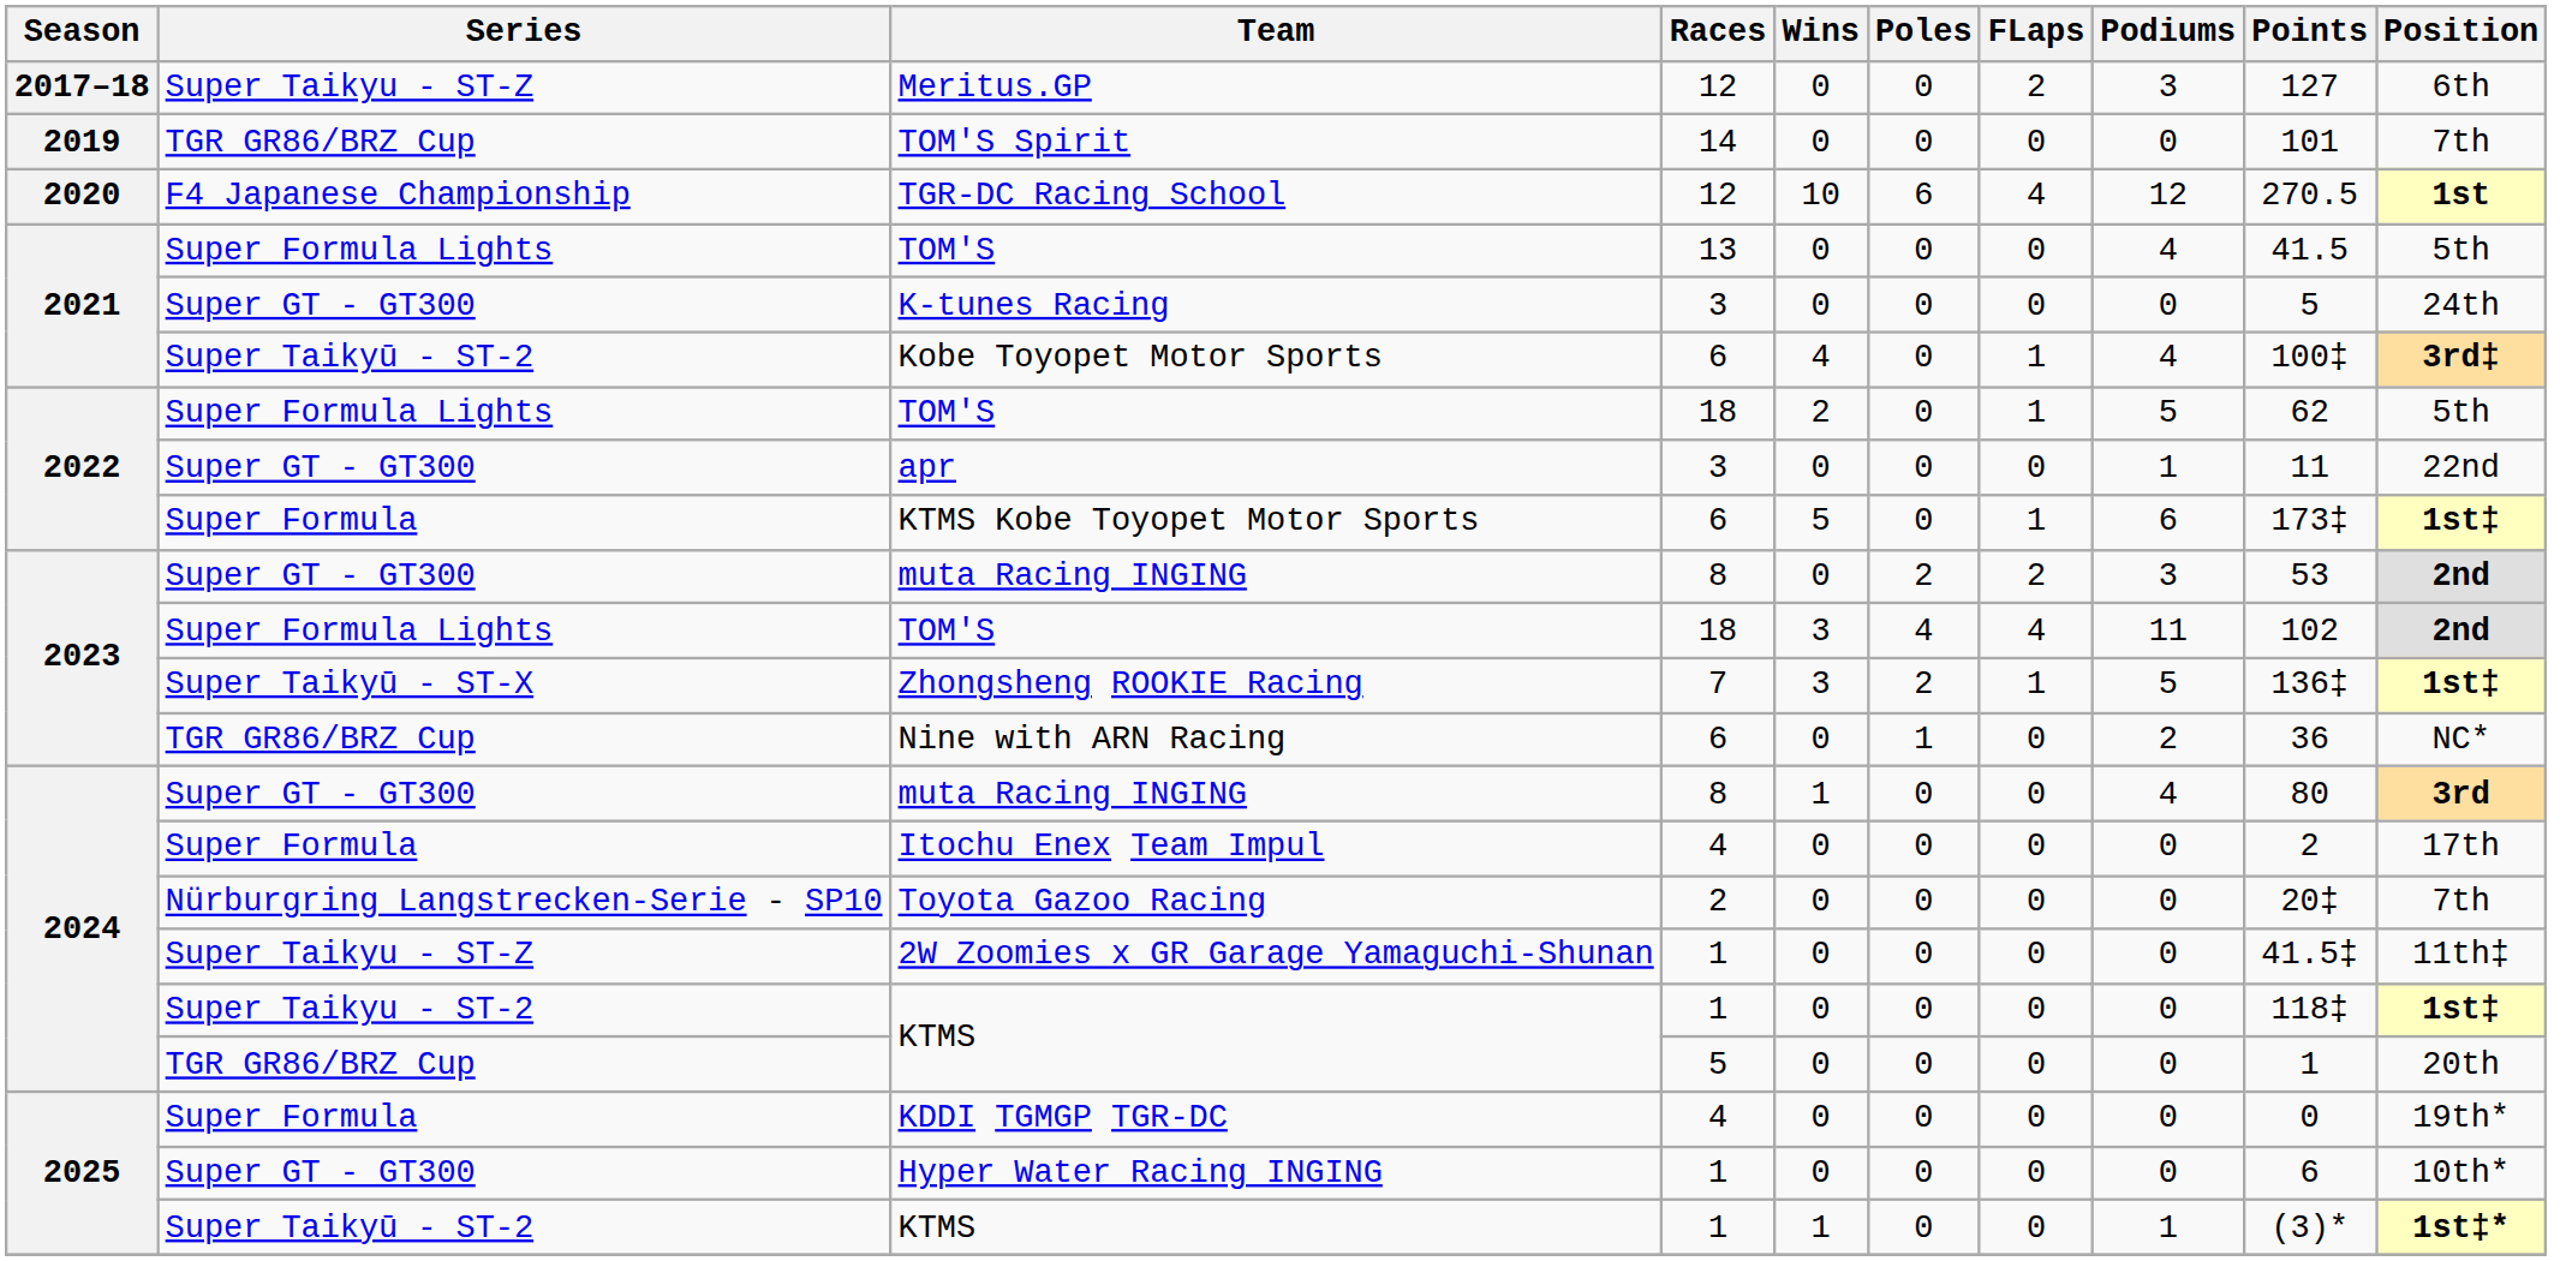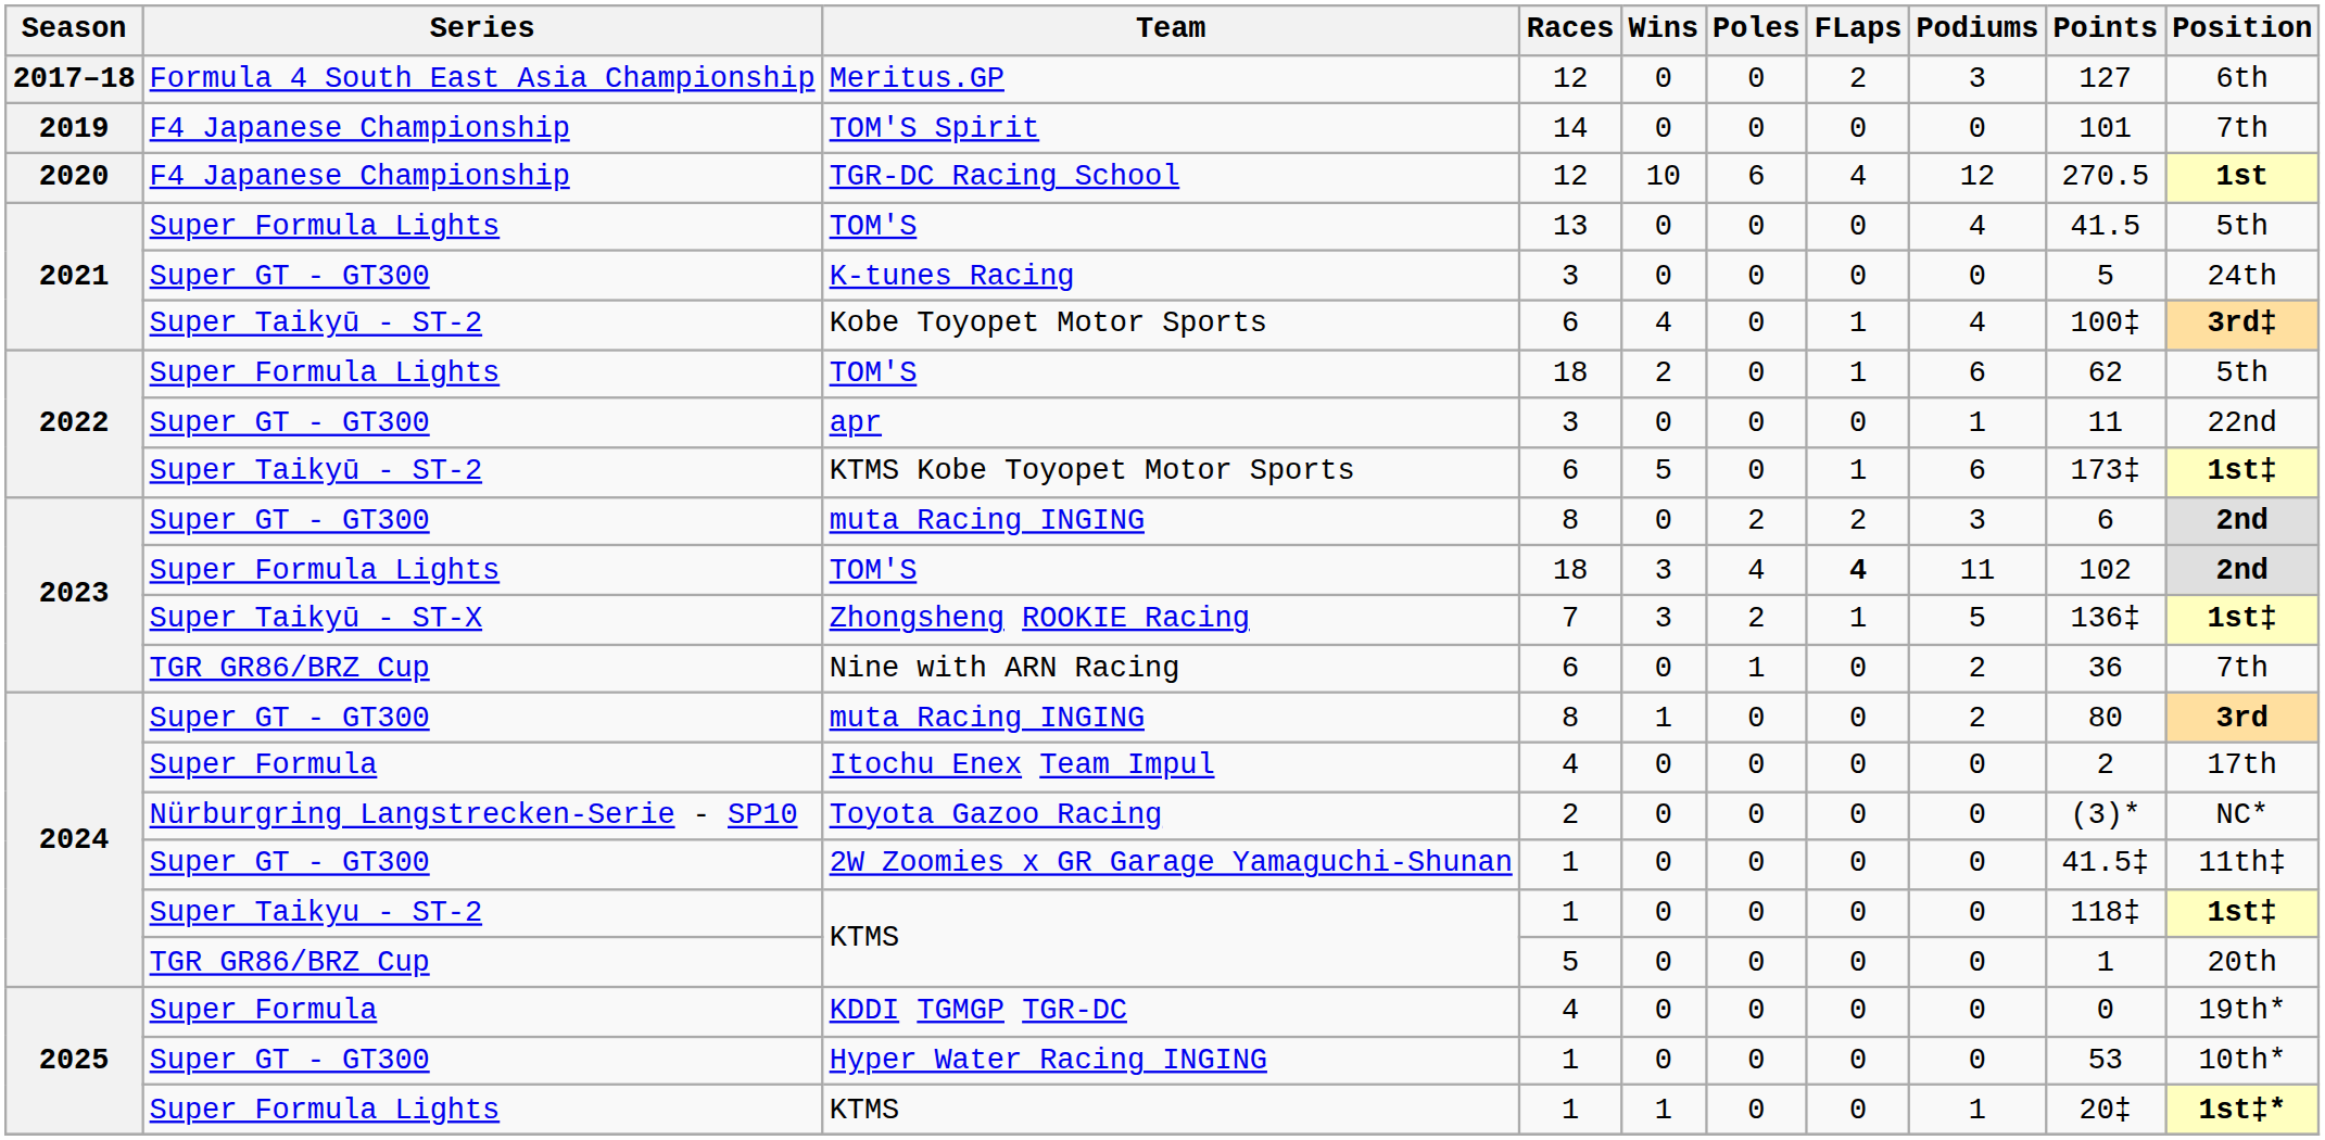 <table class="wikitable" style="font-size: 90%; text-align:center">
 <tr>
 <th>Season</th>
 <th>Series</th>
 <th>Team</th>
 <th>Races</th>
 <th>Wins</th>
 <th>Poles</th>
 <th>FLaps</th>
 <th>Podiums</th>
 <th>Points</th>
 <th>Position</th>
 </tr>
 <tr>
 <th nowrap>2017–18</th>
-<td align=left><a href='#'>Super Taikyu - ST-Z</a></td>
+<td align=left nowrap><a href='#'>Formula 4 South East Asia Championship</a></td>
 <td align=left><a href='#'>Meritus.GP</a></td>
 <td>12</td>
 <td>0</td>
 <td>0</td>
 <td>2</td>
 <td>3</td>
 <td>127</td>
 <td>6th</td>
 </tr>
 <tr>
 <th>2019</th>
-<td align=left><a href='#'>TGR GR86/BRZ Cup</a></td>
+<td align=left><a href='#'>F4 Japanese Championship</a></td>
 <td align=left><a href='#'>TOM'S Spirit</a></td>
 <td>14</td>
 <td>0</td>
 <td>0</td>
 <td>0</td>
 <td>0</td>
 <td>101</td>
 <td>7th</td>
 </tr>
 <tr>
 <th>2020</th>
 <td align=left><a href='#'>F4 Japanese Championship</a></td>
 <td align=left><a href='#'>TGR-DC Racing School</a></td>
 <td>12</td>
 <td>10</td>
 <td>6</td>
 <td>4</td>
 <td>12</td>
 <td>270.5</td>
 <td style="background:#ffffbf"><strong>1st</strong></td>
 </tr>
 <tr>
 <th rowspan="3">2021</th>
 <td align=left><a href='#'>Super Formula Lights</a></td>
 <td align=left><a href='#'>TOM'S</a></td>
 <td>13</td>
 <td>0</td>
 <td>0</td>
 <td>0</td>
 <td>4</td>
 <td>41.5</td>
 <td>5th</td>
 </tr>
 <tr>
 <td align=left><a href='#'>Super GT - GT300</a></td>
 <td align=left><a href='#'>K-tunes Racing</a></td>
 <td>3</td>
 <td>0</td>
 <td>0</td>
 <td>0</td>
 <td>0</td>
 <td>5</td>
 <td>24th</td>
 </tr>
 <tr>
 <td align=left><a href='#'>Super Taikyū - ST-2</a></td>
 <td align=left>Kobe Toyopet Motor Sports</td>
 <td>6</td>
 <td>4</td>
 <td>0</td>
 <td>1</td>
 <td>4</td>
 <td>100‡</td>
 <td style="background:#ffdf9f"><strong>3rd‡</strong></td>
 </tr>
 <tr>
 <th rowspan="3">2022</th>
 <td align=left><a href='#'>Super Formula Lights</a></td>
 <td align=left><a href='#'>TOM'S</a></td>
 <td>18</td>
 <td>2</td>
 <td>0</td>
 <td>1</td>
-<td>5</td>
+<td>6</td>
 <td>62</td>
 <td>5th</td>
 </tr>
 <tr>
 <td align=left><a href='#'>Super GT - GT300</a></td>
 <td align=left><a href='#'>apr</a></td>
 <td>3</td>
 <td>0</td>
 <td>0</td>
 <td>0</td>
 <td>1</td>
 <td>11</td>
 <td>22nd</td>
 </tr>
 <tr>
-<td align=left><a href='#'>Super Formula</a></td>
+<td align=left><a href='#'>Super Taikyū - ST-2</a></td>
 <td align=left>KTMS Kobe Toyopet Motor Sports</td>
 <td>6</td>
 <td>5</td>
 <td>0</td>
 <td>1</td>
 <td>6</td>
 <td>173‡</td>
 <td style="background:#ffffbf"><strong>1st‡</strong></td>
 </tr>
 <tr>
 <th rowspan="4">2023</th>
 <td align=left><a href='#'>Super GT - GT300</a></td>
 <td align=left><a href='#'>muta Racing INGING</a></td>
 <td>8</td>
 <td>0</td>
 <td>2</td>
 <td>2</td>
 <td>3</td>
-<td>53</td>
+<td>6</td>
 <td style="background:#DFDFDF;"><strong>2nd</strong></td>
 </tr>
 <tr>
 <td align=left><a href='#'>Super Formula Lights</a></td>
 <td align=left><a href='#'>TOM'S</a></td>
 <td>18</td>
 <td>3</td>
 <td>4</td>
-<td>4</td>
+<td><strong>4</strong></td>
 <td>11</td>
 <td>102</td>
 <td style="background:#DFDFDF"><strong>2nd</strong></td>
 </tr>
 <tr>
 <td align=left><a href='#'>Super Taikyū - ST-X</a></td>
 <td align=left><a href='#'>Zhongsheng</a> <a href='#'>ROOKIE Racing</a></td>
 <td>7</td>
 <td>3</td>
 <td>2</td>
 <td>1</td>
 <td>5</td>
 <td>136‡</td>
 <td style="background:#ffffbf"><strong>1st‡</strong></td>
 </tr>
 <tr>
 <td align=left><a href='#'>TGR GR86/BRZ Cup</a></td>
 <td align=left>Nine with ARN Racing</td>
 <td>6</td>
 <td>0</td>
 <td>1</td>
 <td>0</td>
 <td>2</td>
 <td>36</td>
-<td>NC*</td>
+<td>7th</td>
 </tr>
 <tr>
 <th rowspan="6">2024</th>
 <td align=left><a href='#'>Super GT - GT300</a></td>
 <td align=left><a href='#'>muta Racing INGING</a></td>
 <td>8</td>
 <td>1</td>
 <td>0</td>
 <td>0</td>
-<td>4</td>
+<td>2</td>
 <td>80</td>
 <td style="background:#FFDF9F;"><strong>3rd</strong></td>
 </tr>
 <tr>
 <td align=left><a href='#'>Super Formula</a></td>
 <td align=left><a href='#'>Itochu Enex</a> <a href='#'>Team Impul</a></td>
 <td>4</td>
 <td>0</td>
 <td>0</td>
 <td>0</td>
 <td>0</td>
 <td>2</td>
 <td>17th</td>
 </tr>
 <tr>
 <td align=left><a href='#'>Nürburgring Langstrecken-Serie</a> - <a href='#'>SP10</a></td>
 <td align=left><a href='#'>Toyota Gazoo Racing</a></td>
 <td>2</td>
 <td>0</td>
 <td>0</td>
 <td>0</td>
 <td>0</td>
-<td>20‡</td>
-<td>7th</td>
+<td>(3)*</td>
+<td>NC*</td>
 </tr>
 <tr>
-<td align=left><a href='#'>Super Taikyu - ST-Z</a></td>
+<td align=left><a href='#'>Super GT - GT300</a></td>
 <td align=left  nowrap><a href='#'>2W Zoomies x GR Garage Yamaguchi-Shunan</a></td>
 <td>1</td>
 <td>0</td>
 <td>0</td>
 <td>0</td>
 <td>0</td>
 <td>41.5‡</td>
 <td>11th‡</td>
 </tr>
 <tr>
 <td align=left><a href='#'>Super Taikyu - ST-2</a></td>
 <td rowspan="2" align="left">KTMS</td>
 <td>1</td>
 <td>0</td>
 <td>0</td>
 <td>0</td>
 <td>0</td>
 <td>118‡</td>
 <td style="background:#ffffbf"><strong>1st‡</strong></td>
 </tr>
 <tr>
 <td align=left><a href='#'>TGR GR86/BRZ Cup</a></td>
 <td>5</td>
 <td>0</td>
 <td>0</td>
 <td>0</td>
 <td>0</td>
 <td>1</td>
 <td>20th</td>
 </tr>
 <tr>
 <th rowspan="3">2025</th>
 <td align="left"><a href='#'>Super Formula</a></td>
 <td align="left"><a href='#'>KDDI</a> <a href='#'>TGMGP</a> <a href='#'>TGR-DC</a></td>
 <td>4</td>
 <td>0</td>
 <td>0</td>
 <td>0</td>
 <td>0</td>
 <td>0</td>
 <td>19th*</td>
 </tr>
 <tr>
 <td align=left><a href='#'>Super GT - GT300</a></td>
 <td align=left><a href='#'>Hyper Water Racing INGING</a></td>
 <td>1</td>
 <td>0</td>
 <td>0</td>
 <td>0</td>
 <td>0</td>
-<td>6</td>
+<td>53</td>
 <td>10th*</td>
 </tr>
 <tr>
-<td align=left><a href='#'>Super Taikyū - ST-2</a></td>
+<td align=left><a href='#'>Super Formula Lights</a></td>
 <td align=left>KTMS</td>
 <td>1</td>
 <td>1</td>
 <td>0</td>
 <td>0</td>
 <td>1</td>
-<td>(3)*</td>
+<td>20‡</td>
 <td style="background:#ffffbf"><strong>1st‡*</strong></td>
 </tr>
 <tr>
 </tr>
 </table>
